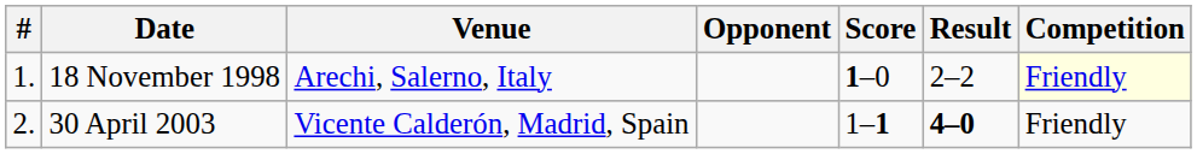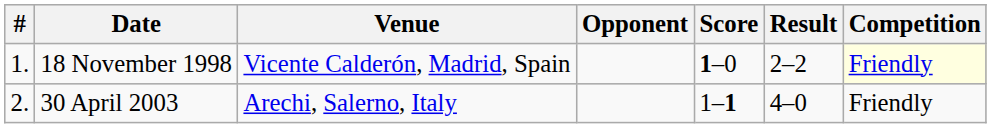 <table class="wikitable">
 <tr>
 <th>#</th>
 <th>Date</th>
 <th>Venue</th>
 <th>Opponent</th>
 <th>Score</th>
 <th>Result</th>
 <th>Competition</th>
 </tr>
 <tr>
 <td>1.</td>
 <td>18 November 1998</td>
-<td><a href='#'>Arechi</a>, <a href='#'>Salerno</a>, <a href='#'>Italy</a></td>
+<td><a href='#'>Vicente Calderón</a>, <a href='#'>Madrid</a>, Spain</td>
 <td></td>
 <td><strong>1</strong>–0</td>
 <td>2–2</td>
 <td style="background: lightyellow;"><a href='#'>Friendly</a></td>
 </tr>
 <tr>
 <td>2.</td>
 <td>30 April 2003</td>
-<td><a href='#'>Vicente Calderón</a>, <a href='#'>Madrid</a>, Spain</td>
+<td><a href='#'>Arechi</a>, <a href='#'>Salerno</a>, <a href='#'>Italy</a></td>
 <td></td>
 <td>1–<strong>1</strong></td>
-<td><strong>4–0</strong></td>
+<td>4–0</td>
 <td>Friendly</td>
 </tr>
 </table>
